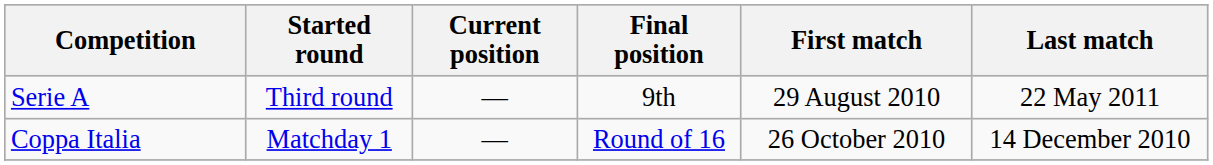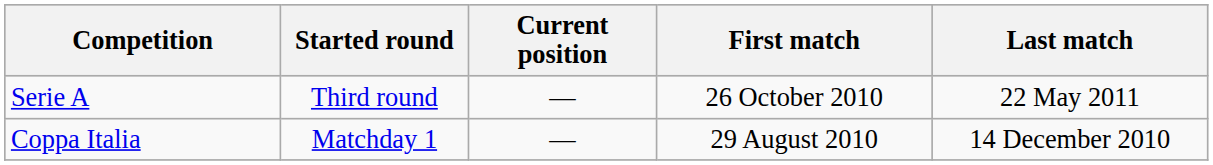 <table class="wikitable" style="text-align:center; width:730px;">
 <tr>
 <th style="text-align:center; width:150px;">Competition</th>
 <th style="text-align:center; width:100px;">Started round</th>
 <th style="text-align:center; width:100px;">Current <br> position</th>
-<th style="text-align:center; width:100px;">Final <br> position</th>
 <th style="text-align:center; width:150px;">First match</th>
 <th style="text-align:center; width:150px;">Last match</th>
 </tr>
 <tr>
 <td style="text-align:left;"><a href='#'>Serie A</a></td>
 <td><a href='#'>Third round</a></td>
 <td>—</td>
-<td>9th</td>
-<td>29 August 2010</td>
+<td>26 October 2010</td>
 <td>22 May 2011</td>
 </tr>
 <tr>
 <td style="text-align:left;"><a href='#'>Coppa Italia</a></td>
 <td><a href='#'>Matchday 1</a></td>
 <td>—</td>
-<td><a href='#'>Round of 16</a></td>
-<td>26 October 2010</td>
+<td>29 August 2010</td>
 <td>14 December 2010</td>
 </tr>
 </table>
